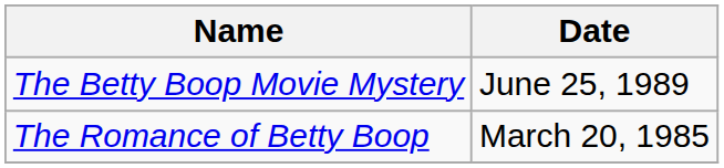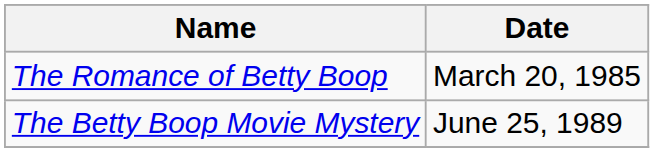 <table class="wikitable">
 <tr>
 <th>Name</th>
 <th>Date</th>
 </tr>
 <tr>
+<td><em><a href='#'>The Romance of Betty Boop</a></em></td>
+<td>March 20, 1985</td>
+</tr>
+<tr>
 <td><em><a href='#'>The Betty Boop Movie Mystery</a></em></td>
 <td>June 25, 1989</td>
 </tr>
 <tr>
-<td><em><a href='#'>The Romance of Betty Boop</a></em></td>
-<td>March 20, 1985</td>
-</tr>
-<tr>
 </tr>
 </table>
